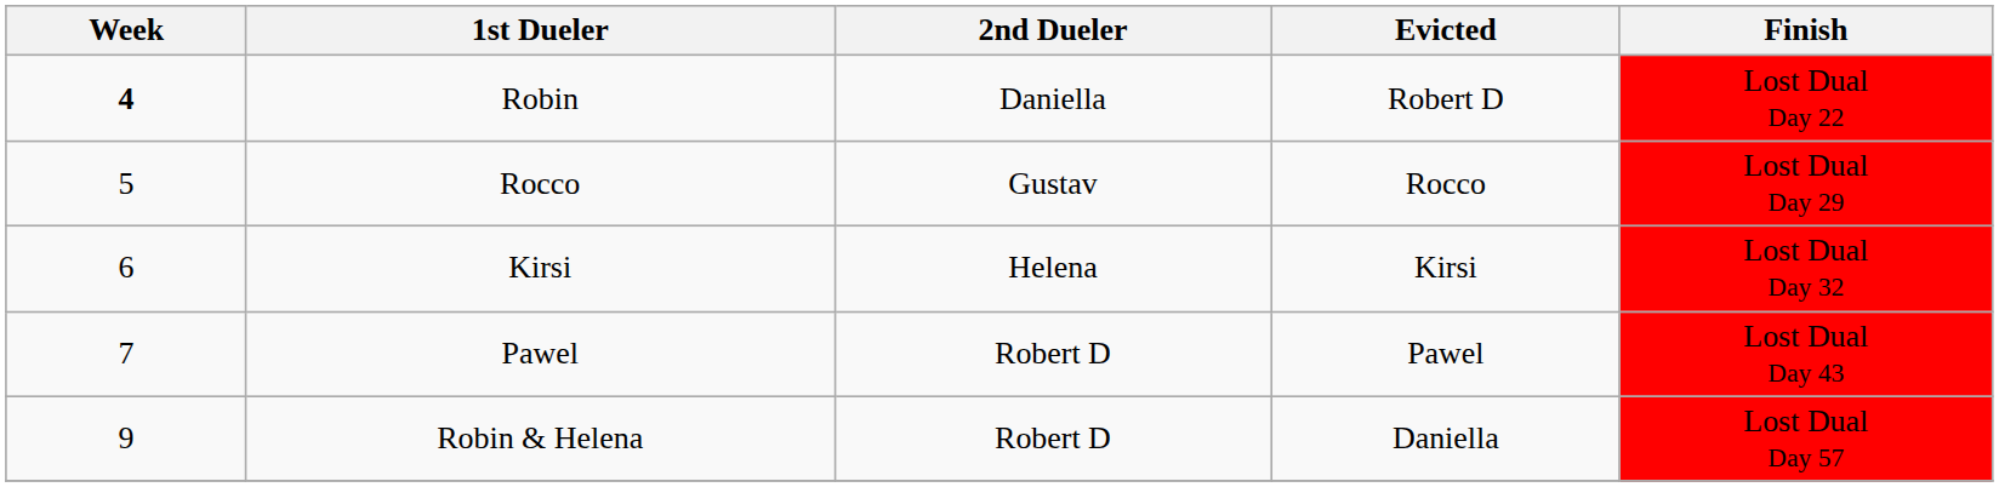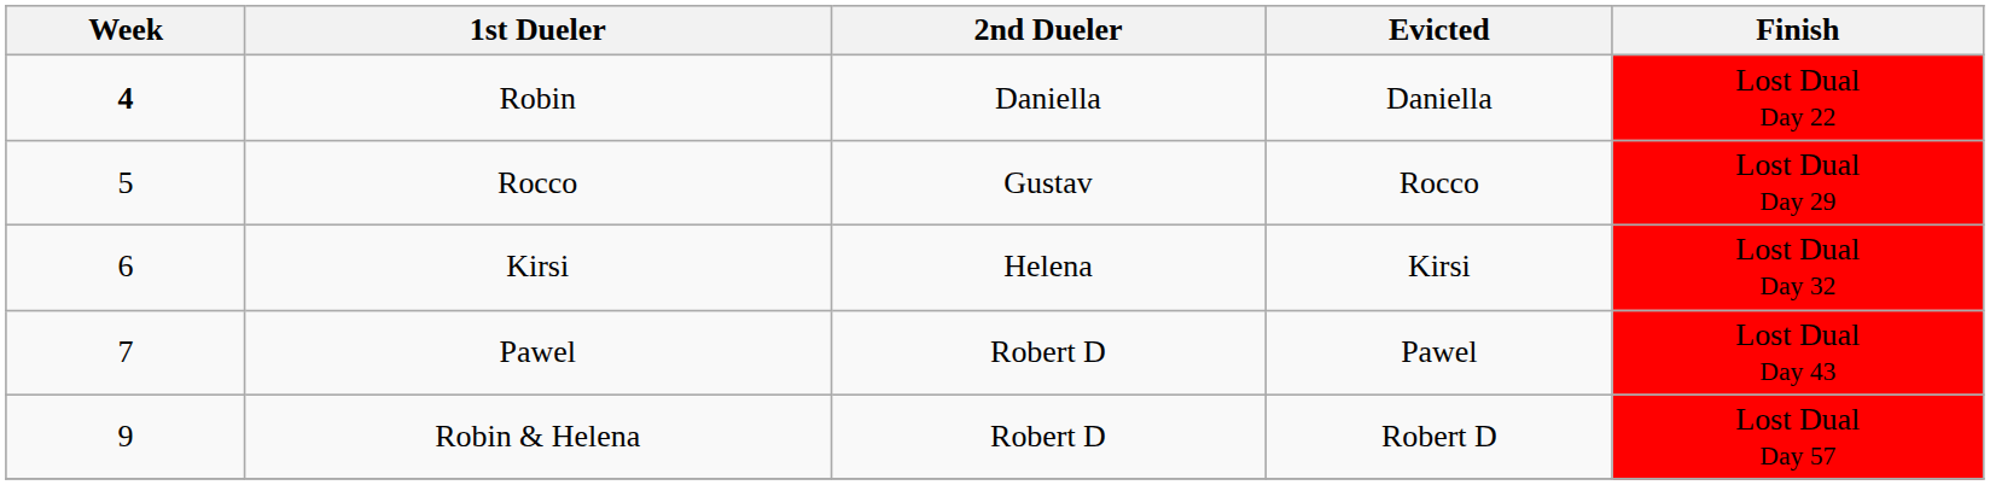 <table class="wikitable" style="font-size:100%; text-align:center; width: 80%; margin-left: auto; margin-right: auto;">
 <tr>
 <th>Week</th>
 <th>1st Dueler</th>
 <th>2nd Dueler</th>
 <th>Evicted</th>
 <th>Finish</th>
 </tr>
 <tr>
 <td><strong>4</strong></td>
 <td>Robin</td>
 <td>Daniella</td>
-<td>Robert D</td>
+<td>Daniella</td>
 <td style="background:#ff0000">Lost Dual<br><small>Day 22</small></td>
 </tr>
 <tr>
 <td>5</td>
 <td>Rocco</td>
 <td>Gustav</td>
 <td>Rocco</td>
 <td style="background:#ff0000">Lost Dual<br><small>Day 29</small></td>
 </tr>
 <tr>
 <td>6</td>
 <td>Kirsi</td>
 <td>Helena</td>
 <td>Kirsi</td>
 <td style="background:#ff0000">Lost Dual<br><small>Day 32</small></td>
 </tr>
 <tr>
 <td>7</td>
 <td>Pawel</td>
 <td>Robert D</td>
 <td>Pawel</td>
 <td style="background:#ff0000">Lost Dual<br><small>Day 43</small></td>
 </tr>
 <tr>
 <td>9</td>
 <td>Robin & Helena</td>
 <td>Robert D</td>
-<td>Daniella</td>
+<td>Robert D</td>
 <td style="background:#ff0000">Lost Dual<br><small>Day 57</small></td>
 </tr>
 <tr>
 </tr>
 </table>
